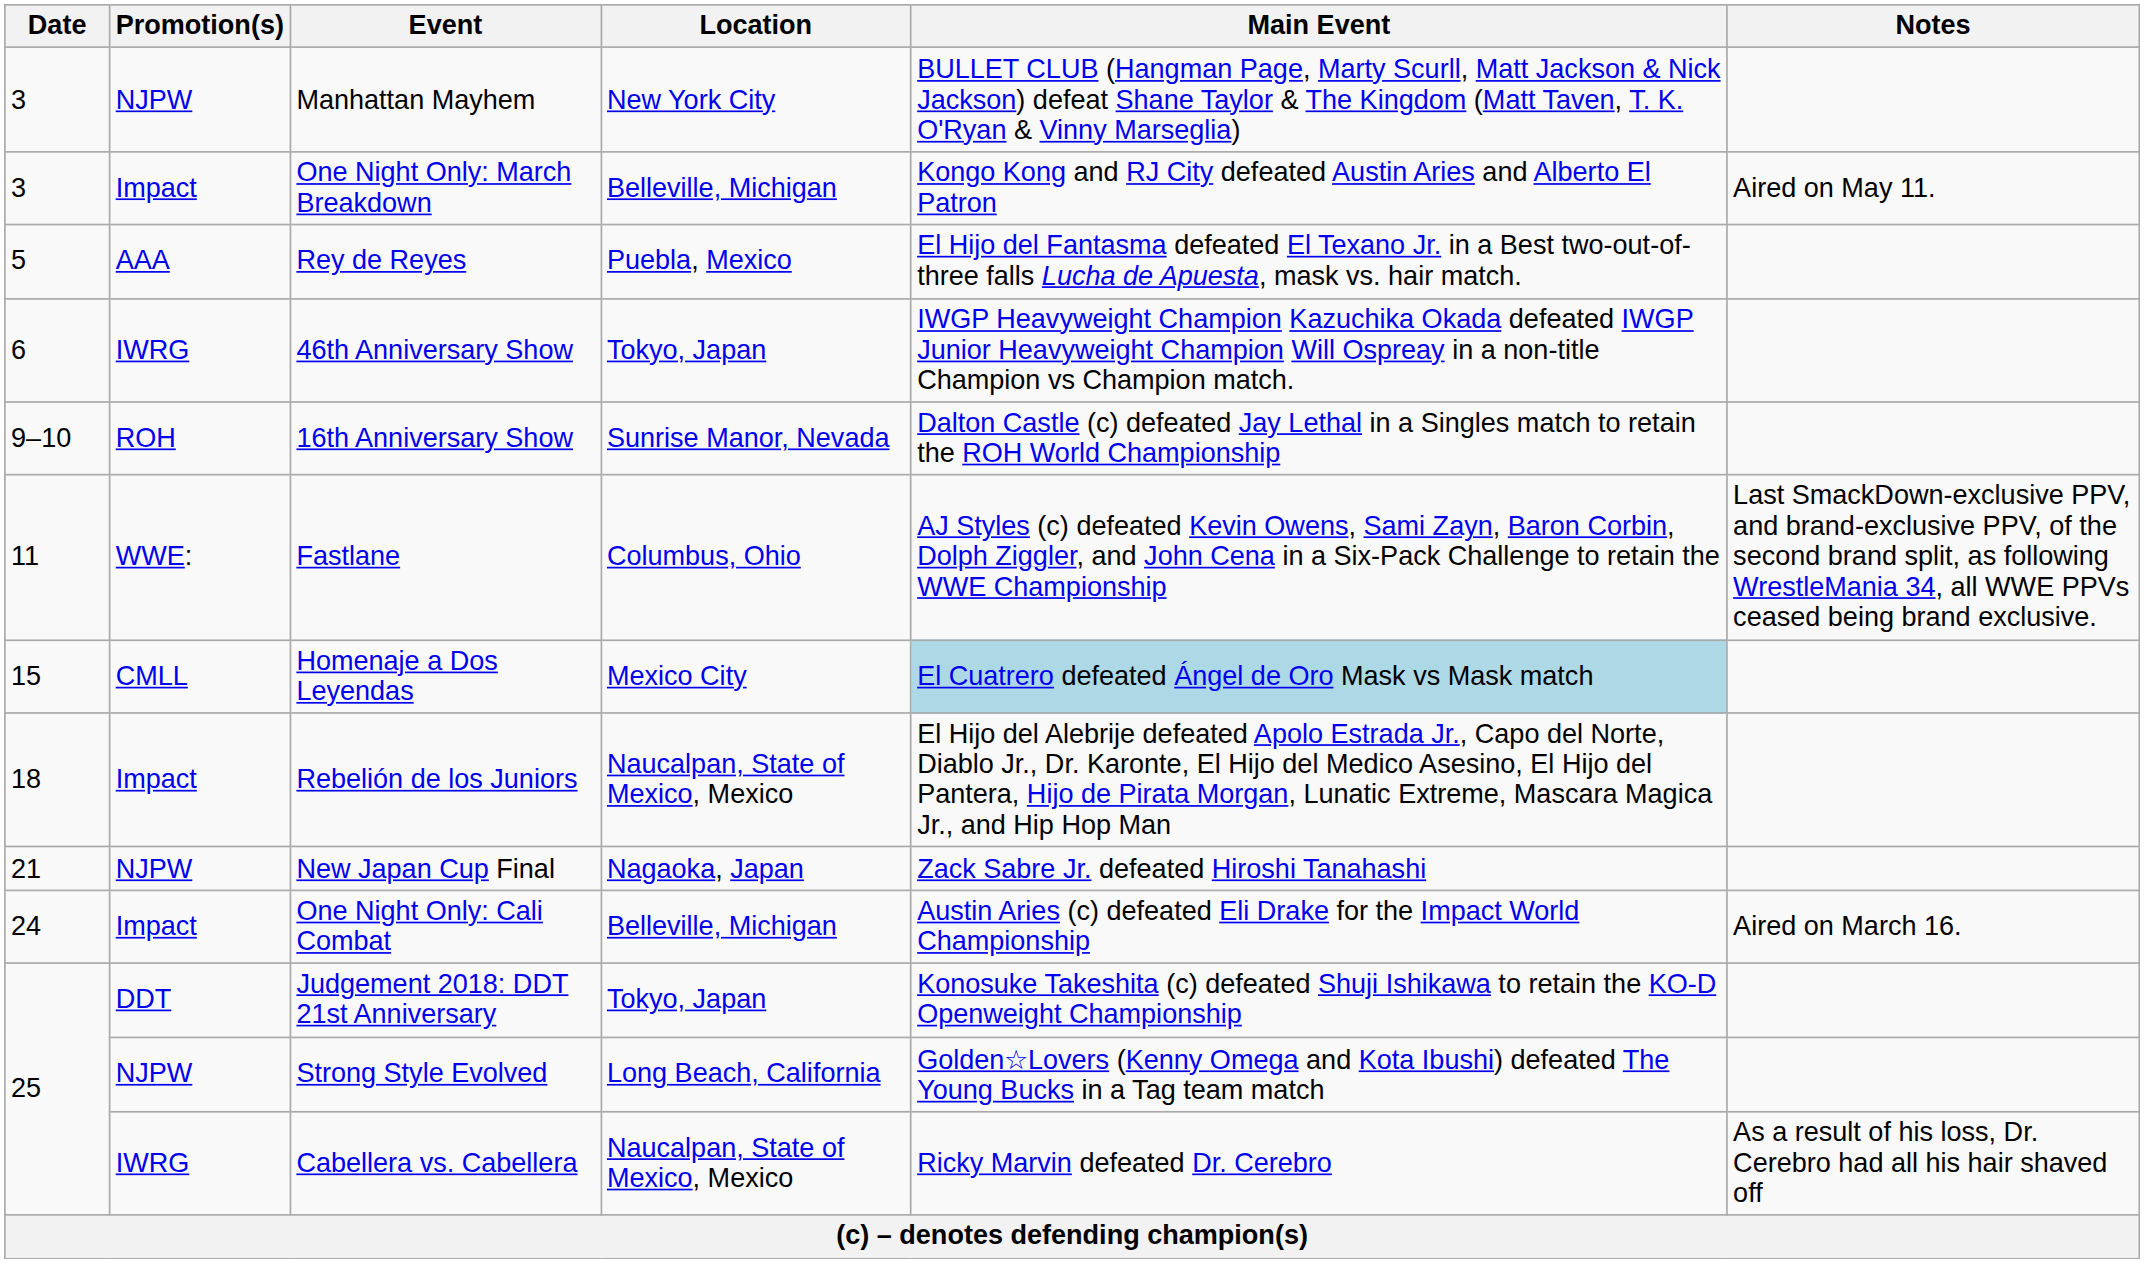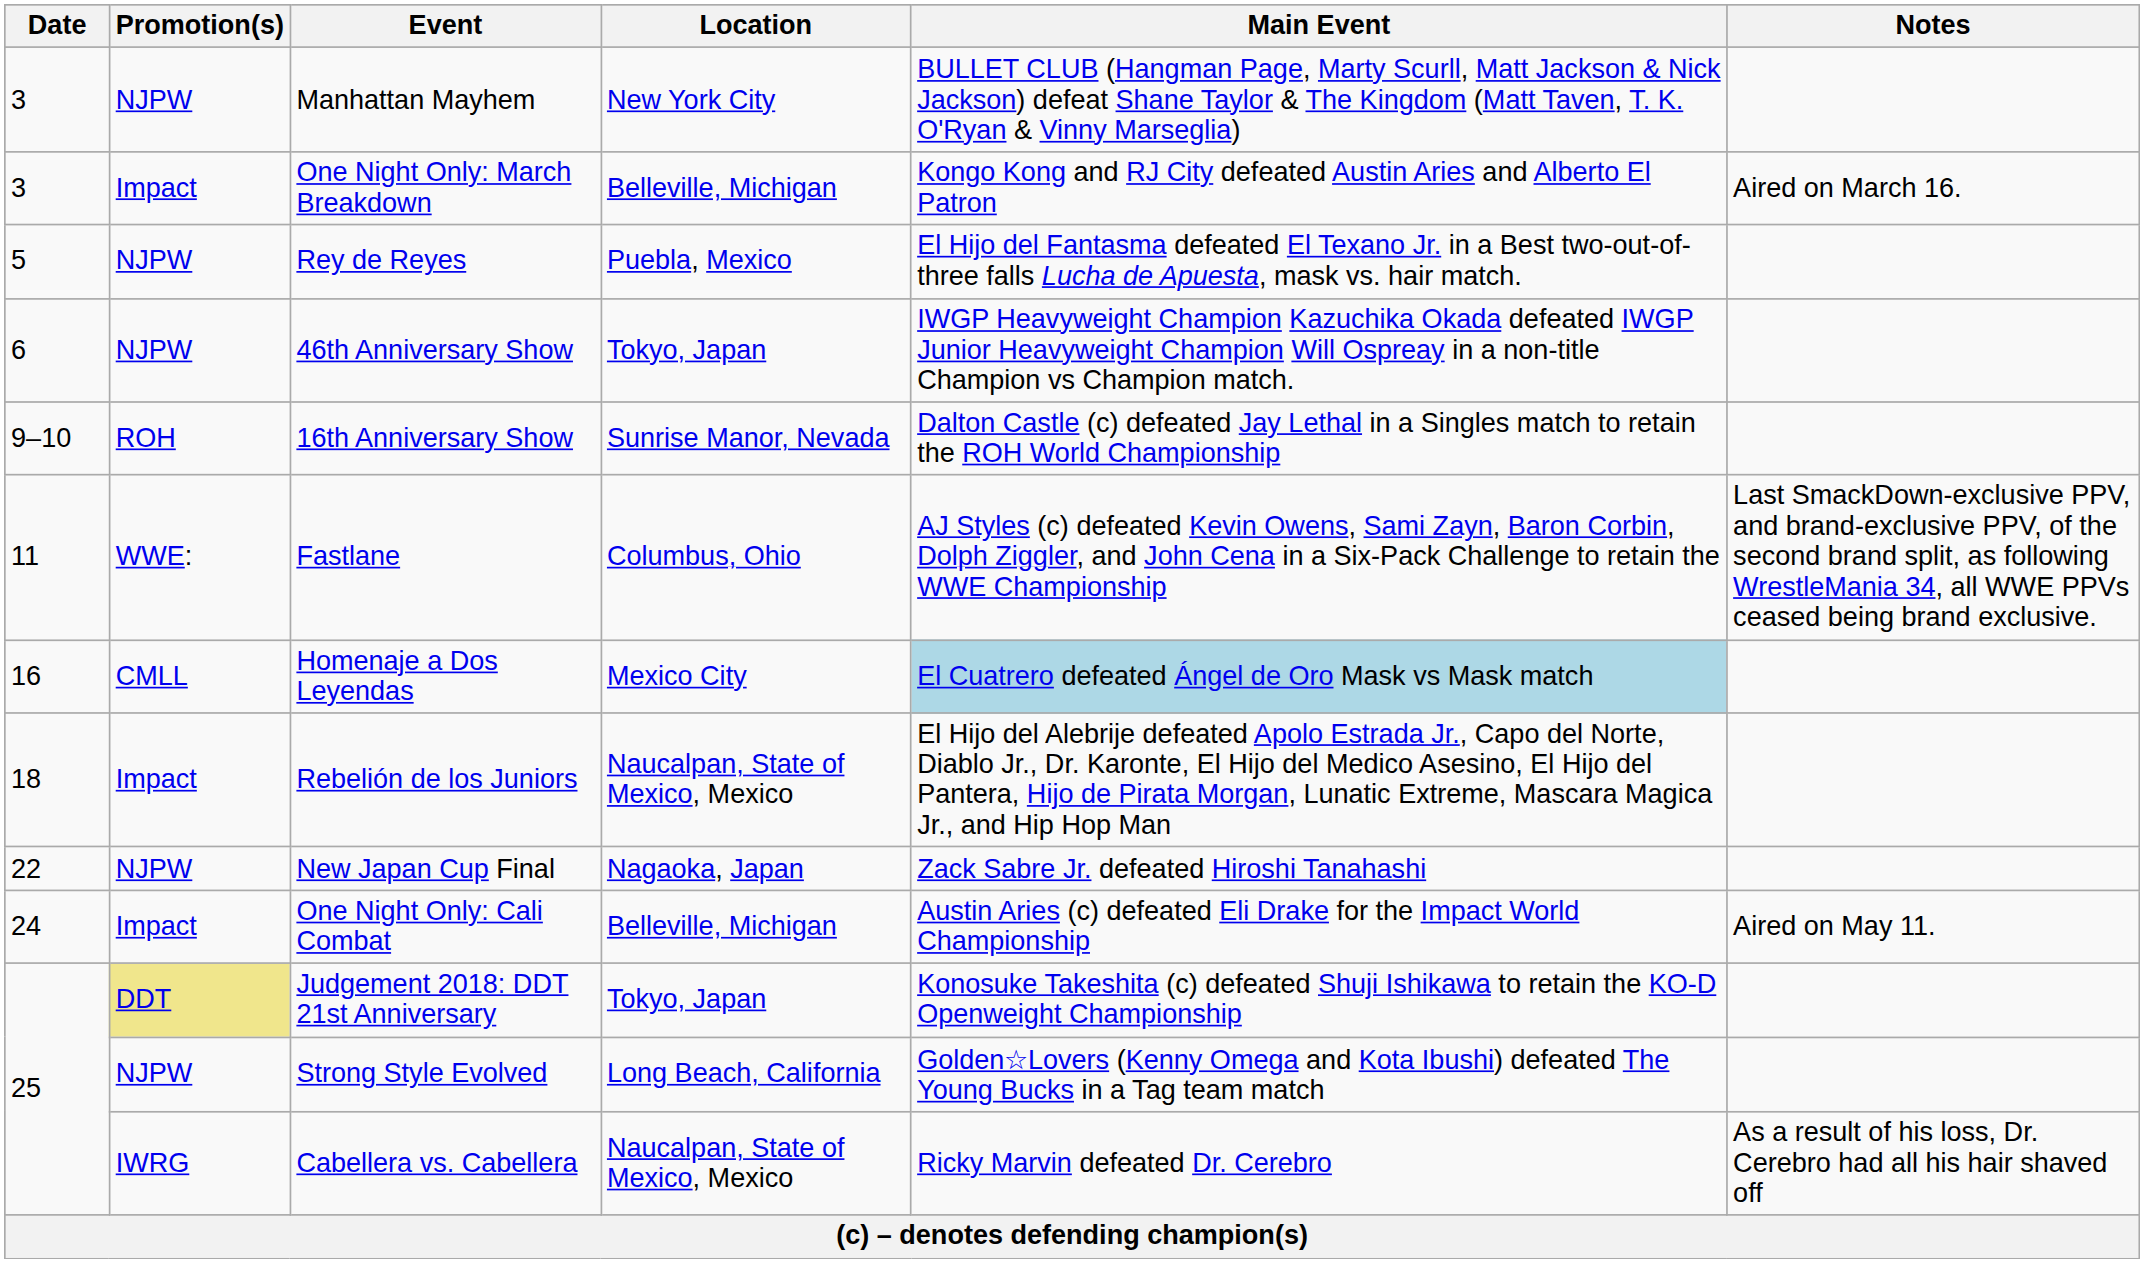 <table class="wikitable" style="width:100%;">
 <tr>
 <th width=5%>Date</th>
 <th width=5%>Promotion(s)</th>
 <th style="width:15%;">Event</th>
 <th style="width:15%;">Location</th>
 <th style="width:40%;">Main Event</th>
 <th style="width:20%;">Notes</th>
 </tr>
 <tr>
 <td>3</td>
 <td><a href='#'>NJPW</a></td>
 <td>Manhattan Mayhem</td>
 <td><a href='#'>New York City</a></td>
 <td><a href='#'>BULLET CLUB</a> (<a href='#'>Hangman Page</a>, <a href='#'>Marty Scurll</a>, <a href='#'>Matt Jackson & Nick Jackson</a>) defeat <a href='#'>Shane Taylor</a> & <a href='#'>The Kingdom</a> (<a href='#'>Matt Taven</a>, <a href='#'>T. K. O'Ryan</a> & <a href='#'>Vinny Marseglia</a>)</td>
 <td></td>
 </tr>
 <tr>
 <td>3</td>
 <td><a href='#'>Impact</a></td>
 <td><a href='#'>One Night Only: March Breakdown</a></td>
 <td><a href='#'>Belleville, Michigan</a></td>
 <td><a href='#'>Kongo Kong</a> and <a href='#'>RJ City</a> defeated <a href='#'>Austin Aries</a> and <a href='#'>Alberto El Patron</a></td>
-<td>Aired on May 11.</td>
+<td>Aired on March 16.</td>
 </tr>
 <tr>
 <td>5</td>
-<td><a href='#'>AAA</a></td>
+<td><a href='#'>NJPW</a></td>
 <td><a href='#'>Rey de Reyes</a></td>
 <td><a href='#'>Puebla</a>, <a href='#'>Mexico</a></td>
 <td><a href='#'>El Hijo del Fantasma</a> defeated <a href='#'>El Texano Jr.</a> in a Best two-out-of-three falls <em><a href='#'>Lucha de Apuesta</a></em>, mask vs. hair match.</td>
 <td></td>
 </tr>
 <tr>
 <td>6</td>
-<td><a href='#'>IWRG</a></td>
+<td><a href='#'>NJPW</a></td>
 <td><a href='#'>46th Anniversary Show</a></td>
 <td><a href='#'>Tokyo, Japan</a></td>
 <td><a href='#'>IWGP Heavyweight Champion</a> <a href='#'>Kazuchika Okada</a> defeated <a href='#'>IWGP Junior Heavyweight Champion</a> <a href='#'>Will Ospreay</a> in a non-title Champion vs Champion match.</td>
 <td></td>
 </tr>
 <tr>
 <td>9–10</td>
 <td><a href='#'>ROH</a></td>
 <td><a href='#'>16th Anniversary Show</a></td>
 <td><a href='#'>Sunrise Manor, Nevada</a></td>
 <td><a href='#'>Dalton Castle</a> (c) defeated <a href='#'>Jay Lethal</a> in a Singles match to retain the <a href='#'>ROH World Championship</a></td>
 <td></td>
 </tr>
 <tr>
 <td>11</td>
 <td><a href='#'>WWE</a>:<br></td>
 <td><a href='#'>Fastlane</a></td>
 <td><a href='#'>Columbus, Ohio</a></td>
 <td><a href='#'>AJ Styles</a> (c) defeated <a href='#'>Kevin Owens</a>, <a href='#'>Sami Zayn</a>, <a href='#'>Baron Corbin</a>, <a href='#'>Dolph Ziggler</a>, and <a href='#'>John Cena</a> in a Six-Pack Challenge to retain the <a href='#'>WWE Championship</a></td>
 <td>Last SmackDown-exclusive PPV, and brand-exclusive PPV, of the second brand split, as following <a href='#'>WrestleMania 34</a>, all WWE PPVs ceased being brand exclusive.</td>
 </tr>
 <tr>
-<td>15</td>
+<td>16</td>
 <td><a href='#'>CMLL</a></td>
 <td><a href='#'>Homenaje a Dos Leyendas</a></td>
 <td><a href='#'>Mexico City</a></td>
 <td style="background: lightblue;"><a href='#'>El Cuatrero</a>  defeated <a href='#'>Ángel de Oro</a> Mask vs Mask match</td>
 <td></td>
 </tr>
 <tr>
 <td>18</td>
 <td><a href='#'>Impact</a></td>
 <td><a href='#'>Rebelión de los Juniors</a></td>
 <td><a href='#'>Naucalpan, State of Mexico</a>, Mexico</td>
 <td>El Hijo del Alebrije defeated <a href='#'>Apolo Estrada Jr.</a>, Capo del Norte, Diablo Jr., Dr. Karonte, El Hijo del Medico Asesino, El Hijo del Pantera, <a href='#'>Hijo de Pirata Morgan</a>, Lunatic Extreme, Mascara Magica Jr., and Hip Hop Man</td>
 <td></td>
 </tr>
 <tr>
-<td>21</td>
+<td>22</td>
 <td><a href='#'>NJPW</a></td>
 <td><a href='#'>New Japan Cup</a> Final</td>
 <td><a href='#'>Nagaoka</a>, <a href='#'>Japan</a></td>
 <td><a href='#'>Zack Sabre Jr.</a> defeated <a href='#'>Hiroshi Tanahashi</a></td>
 <td></td>
 </tr>
 <tr>
 <td>24</td>
 <td><a href='#'>Impact</a></td>
 <td><a href='#'>One Night Only: Cali Combat</a></td>
 <td><a href='#'>Belleville, Michigan</a></td>
 <td><a href='#'>Austin Aries</a> (c) defeated <a href='#'>Eli Drake</a> for the <a href='#'>Impact World Championship</a></td>
-<td>Aired on March 16.</td>
+<td>Aired on May 11.</td>
 </tr>
 <tr>
 <td rowspan=3>25</td>
-<td><a href='#'>DDT</a></td>
+<td style="background: khaki;"><a href='#'>DDT</a></td>
 <td><a href='#'>Judgement 2018: DDT 21st Anniversary</a></td>
 <td><a href='#'>Tokyo, Japan</a></td>
 <td><a href='#'>Konosuke Takeshita</a> (c) defeated <a href='#'>Shuji Ishikawa</a> to retain the <a href='#'>KO-D Openweight Championship</a></td>
 <td></td>
 </tr>
 <tr>
 <td><a href='#'>NJPW</a></td>
 <td><a href='#'>Strong Style Evolved</a></td>
 <td><a href='#'>Long Beach, California</a></td>
 <td><a href='#'>Golden☆Lovers</a> (<a href='#'>Kenny Omega</a> and <a href='#'>Kota Ibushi</a>) defeated <a href='#'>The Young Bucks</a> in a Tag team match</td>
 <td></td>
 </tr>
 <tr>
 <td><a href='#'>IWRG</a></td>
 <td><a href='#'>Cabellera vs. Cabellera</a></td>
 <td><a href='#'>Naucalpan, State of Mexico</a>, Mexico</td>
 <td><a href='#'>Ricky Marvin</a> defeated <a href='#'>Dr. Cerebro</a></td>
 <td>As a result of his loss, Dr. Cerebro had all his hair shaved off</td>
 </tr>
 <tr>
 <th colspan="6">(c) – denotes defending champion(s)</th>
 </tr>
 </table>
